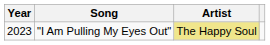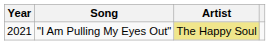 <table class="wikitable sortable">
 <tr>
 <th>Year</th>
 <th>Song</th>
 <th>Artist</th>
 <th></th>
 </tr>
 <tr>
-<td>2023</td>
+<td>2021</td>
 <td>"I Am Pulling My Eyes Out"</td>
 <td style="background: khaki;">The Happy Soul</td>
 <td align="center"></td>
 </tr>
 </table>
